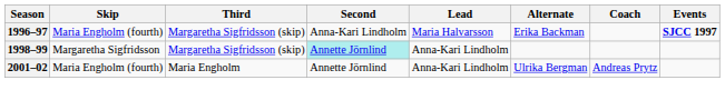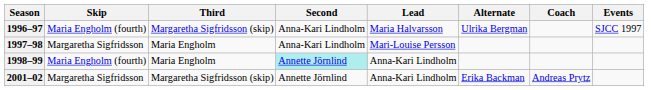 <table class="wikitable">
 <tr>
 <th scope="col">Season</th>
 <th scope="col">Skip</th>
 <th scope="col">Third</th>
 <th scope="col">Second</th>
 <th scope="col">Lead</th>
 <th scope="col">Alternate</th>
 <th scope="col">Coach</th>
 <th scope="col">Events</th>
 </tr>
 <tr>
 <th scope="row">1996–97</th>
 <td><a href='#'>Maria Engholm</a> (fourth)</td>
 <td><a href='#'>Margaretha Sigfridsson</a> (skip)</td>
 <td>Anna-Kari Lindholm</td>
 <td><a href='#'>Maria Halvarsson</a></td>
-<td><a href='#'>Erika Backman</a></td>
+<td><a href='#'>Ulrika Bergman</a></td>
 <td></td>
-<td><strong><a href='#'>SJCC</a> 1997 <br> </strong></td>
+<td><a href='#'>SJCC</a> 1997 <br> </td>
+</tr>
+<tr>
+<th scope="row">1997–98</th>
+<td>Margaretha Sigfridsson</td>
+<td>Maria Engholm</td>
+<td>Anna-Kari Lindholm</td>
+<td><a href='#'>Mari-Louise Persson</a></td>
+<td></td>
+<td></td>
+<td></td>
 </tr>
 <tr>
 <th scope="row">1998–99</th>
-<td>Margaretha Sigfridsson</td>
-<td><a href='#'>Margaretha Sigfridsson</a> (skip)</td>
+<td><a href='#'>Maria Engholm</a> (fourth)</td>
+<td>Maria Engholm</td>
 <td style="background: paleturquoise;"><a href='#'>Annette Jörnlind</a></td>
 <td>Anna-Kari Lindholm</td>
 <td></td>
 <td></td>
 <td></td>
 </tr>
 <tr>
 <th scope="row">2001–02</th>
-<td>Maria Engholm (fourth)</td>
-<td>Maria Engholm</td>
+<td>Margaretha Sigfridsson</td>
+<td>Margaretha Sigfridsson (skip)</td>
 <td>Annette Jörnlind</td>
 <td>Anna-Kari Lindholm</td>
-<td><a href='#'>Ulrika Bergman</a></td>
+<td><a href='#'>Erika Backman</a></td>
 <td><a href='#'>Andreas Prytz</a></td>
 <td> </td>
 </tr>
 </table>
